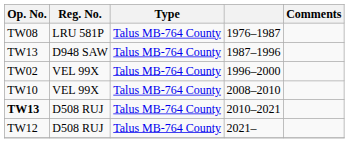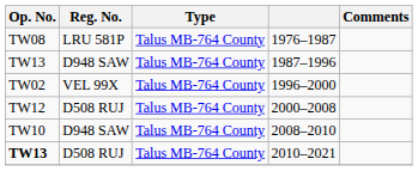 <table class="wikitable">
 <tr>
 <th>Op. No.</th>
 <th>Reg. No.</th>
 <th>Type</th>
 <th></th>
 <th>Comments</th>
 </tr>
 <tr>
 <td>TW08</td>
 <td>LRU 581P</td>
 <td><a href='#'>Talus MB-764 County</a></td>
 <td>1976–1987</td>
 <td></td>
 </tr>
 <tr>
 <td>TW13</td>
 <td>D948 SAW</td>
 <td><a href='#'>Talus MB-764 County</a></td>
 <td>1987–1996</td>
 <td></td>
 </tr>
 <tr>
 <td>TW02</td>
 <td>VEL 99X</td>
 <td><a href='#'>Talus MB-764 County</a></td>
 <td>1996–2000</td>
 <td></td>
 </tr>
 <tr>
+<td>TW12</td>
+<td>D508 RUJ</td>
+<td><a href='#'>Talus MB-764 County</a></td>
+<td>2000–2008</td>
+<td></td>
+</tr>
+<tr>
 <td>TW10</td>
-<td>VEL 99X</td>
+<td>D948 SAW</td>
 <td><a href='#'>Talus MB-764 County</a></td>
 <td>2008–2010</td>
 <td></td>
 </tr>
 <tr>
 <td><strong>TW13</strong></td>
 <td>D508 RUJ</td>
 <td><a href='#'>Talus MB-764 County</a></td>
 <td>2010–2021</td>
 <td></td>
 </tr>
 <tr>
-<td>TW12</td>
-<td>D508 RUJ</td>
-<td><a href='#'>Talus MB-764 County</a></td>
-<td>2021–</td>
-<td></td>
-</tr>
-<tr>
 </tr>
 </table>
